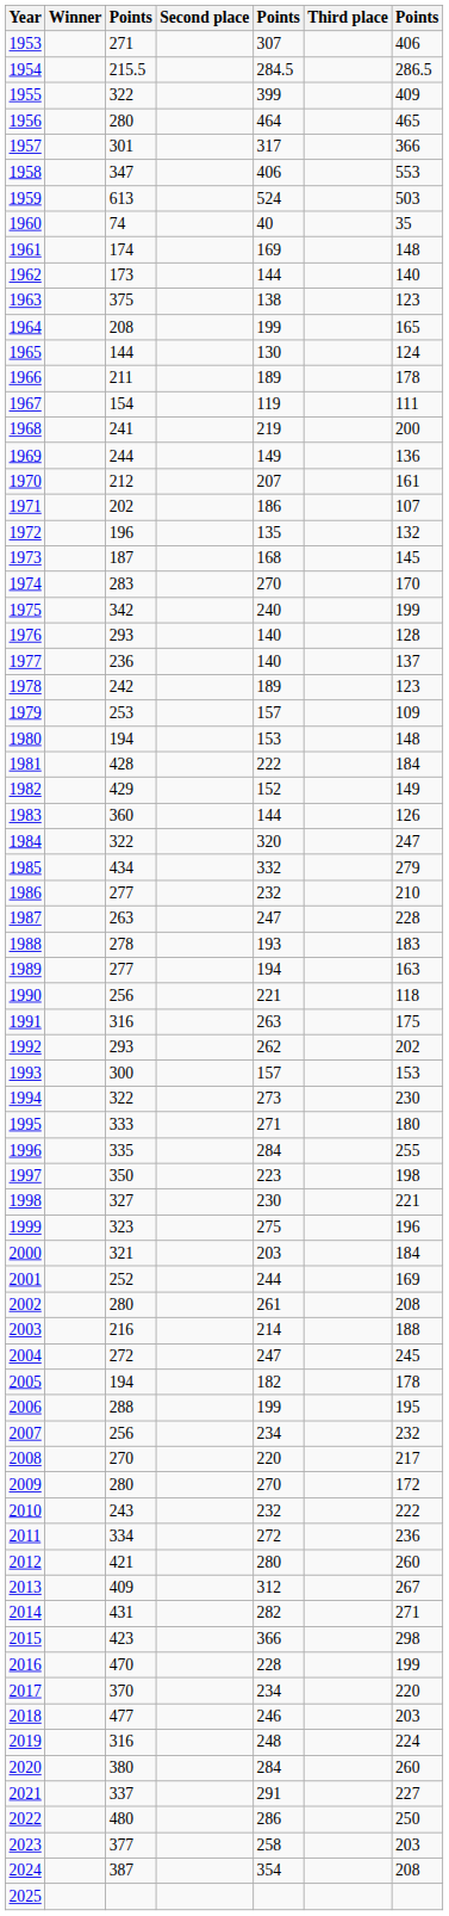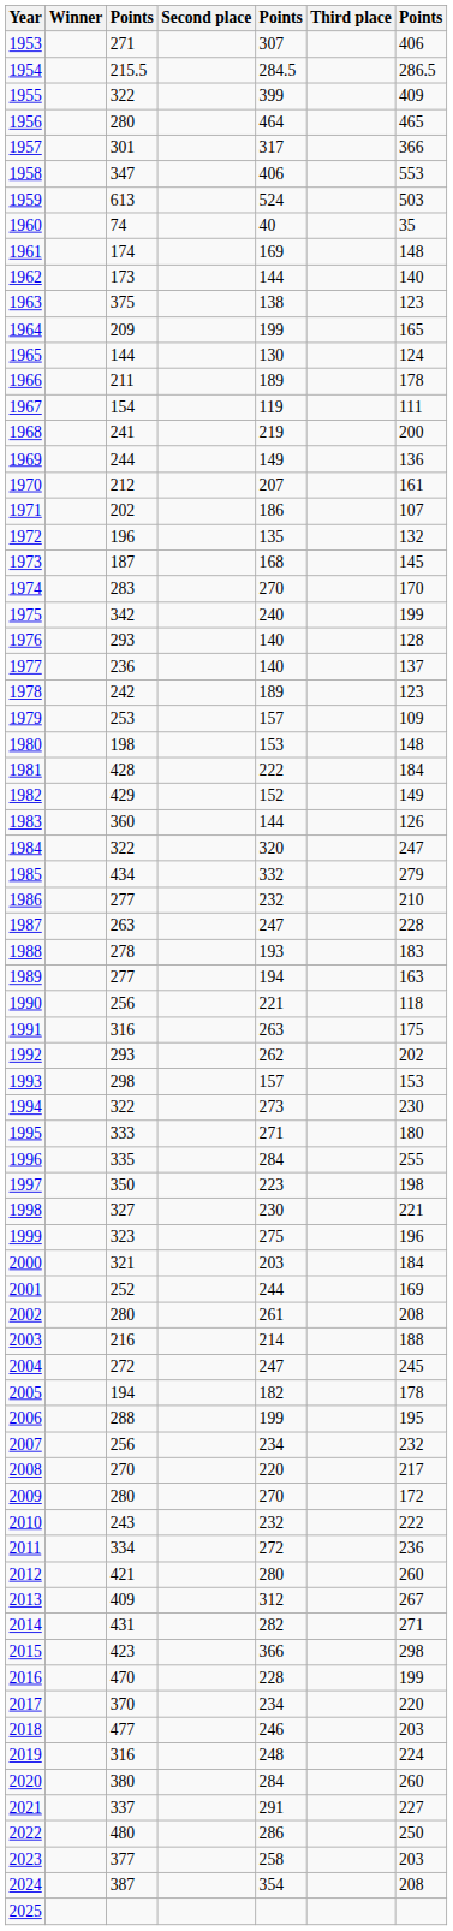 <table class="wikitable">
 <tr>
 <th>Year</th>
 <th>Winner</th>
 <th>Points</th>
 <th>Second place</th>
 <th>Points</th>
 <th>Third place</th>
 <th>Points</th>
 </tr>
 <tr>
 <td><a href='#'>1953</a></td>
 <td></td>
 <td>271</td>
 <td></td>
 <td>307</td>
 <td></td>
 <td>406</td>
 </tr>
 <tr>
 <td><a href='#'>1954</a></td>
 <td></td>
 <td>215.5</td>
 <td></td>
 <td>284.5</td>
 <td></td>
 <td>286.5</td>
 </tr>
 <tr>
 <td><a href='#'>1955</a></td>
 <td></td>
 <td>322</td>
 <td></td>
 <td>399</td>
 <td></td>
 <td>409</td>
 </tr>
 <tr>
 <td><a href='#'>1956</a></td>
 <td></td>
 <td>280</td>
 <td></td>
 <td>464</td>
 <td></td>
 <td>465</td>
 </tr>
 <tr>
 <td><a href='#'>1957</a></td>
 <td></td>
 <td>301</td>
 <td></td>
 <td>317</td>
 <td></td>
 <td>366</td>
 </tr>
 <tr>
 <td><a href='#'>1958</a></td>
 <td></td>
 <td>347</td>
 <td></td>
 <td>406</td>
 <td></td>
 <td>553</td>
 </tr>
 <tr>
 <td><a href='#'>1959</a></td>
 <td></td>
 <td>613</td>
 <td></td>
 <td>524</td>
 <td></td>
 <td>503</td>
 </tr>
 <tr>
 <td><a href='#'>1960</a></td>
 <td></td>
 <td>74</td>
 <td></td>
 <td>40</td>
 <td></td>
 <td>35</td>
 </tr>
 <tr>
 <td><a href='#'>1961</a></td>
 <td></td>
 <td>174</td>
 <td></td>
 <td>169</td>
 <td></td>
 <td>148</td>
 </tr>
 <tr>
 <td><a href='#'>1962</a></td>
 <td></td>
 <td>173</td>
 <td></td>
 <td>144</td>
 <td></td>
 <td>140</td>
 </tr>
 <tr>
 <td><a href='#'>1963</a></td>
 <td></td>
 <td>375</td>
 <td></td>
 <td>138</td>
 <td></td>
 <td>123</td>
 </tr>
 <tr>
 <td><a href='#'>1964</a></td>
 <td></td>
-<td>208</td>
+<td>209</td>
 <td></td>
 <td>199</td>
 <td></td>
 <td>165</td>
 </tr>
 <tr>
 <td><a href='#'>1965</a></td>
 <td></td>
 <td>144</td>
 <td></td>
 <td>130</td>
 <td></td>
 <td>124</td>
 </tr>
 <tr>
 <td><a href='#'>1966</a></td>
 <td></td>
 <td>211</td>
 <td></td>
 <td>189</td>
 <td></td>
 <td>178</td>
 </tr>
 <tr>
 <td><a href='#'>1967</a></td>
 <td></td>
 <td>154</td>
 <td></td>
 <td>119</td>
 <td></td>
 <td>111</td>
 </tr>
 <tr>
 <td><a href='#'>1968</a></td>
 <td></td>
 <td>241</td>
 <td></td>
 <td>219</td>
 <td></td>
 <td>200</td>
 </tr>
 <tr>
 <td><a href='#'>1969</a></td>
 <td></td>
 <td>244</td>
 <td></td>
 <td>149</td>
 <td></td>
 <td>136</td>
 </tr>
 <tr>
 <td><a href='#'>1970</a></td>
 <td></td>
 <td>212</td>
 <td></td>
 <td>207</td>
 <td></td>
 <td>161</td>
 </tr>
 <tr>
 <td><a href='#'>1971</a></td>
 <td></td>
 <td>202</td>
 <td></td>
 <td>186</td>
 <td></td>
 <td>107</td>
 </tr>
 <tr>
 <td><a href='#'>1972</a></td>
 <td></td>
 <td>196</td>
 <td></td>
 <td>135</td>
 <td></td>
 <td>132</td>
 </tr>
 <tr>
 <td><a href='#'>1973</a></td>
 <td></td>
 <td>187</td>
 <td></td>
 <td>168</td>
 <td></td>
 <td>145</td>
 </tr>
 <tr>
 <td><a href='#'>1974</a></td>
 <td></td>
 <td>283</td>
 <td></td>
 <td>270</td>
 <td></td>
 <td>170</td>
 </tr>
 <tr>
 <td><a href='#'>1975</a></td>
 <td></td>
 <td>342</td>
 <td></td>
 <td>240</td>
 <td></td>
 <td>199</td>
 </tr>
 <tr>
 <td><a href='#'>1976</a></td>
 <td></td>
 <td>293</td>
 <td></td>
 <td>140</td>
 <td></td>
 <td>128</td>
 </tr>
 <tr>
 <td><a href='#'>1977</a></td>
 <td></td>
 <td>236</td>
 <td></td>
 <td>140</td>
 <td></td>
 <td>137</td>
 </tr>
 <tr>
 <td><a href='#'>1978</a></td>
 <td></td>
 <td>242</td>
 <td></td>
 <td>189</td>
 <td></td>
 <td>123</td>
 </tr>
 <tr>
 <td><a href='#'>1979</a></td>
 <td></td>
 <td>253</td>
 <td></td>
 <td>157</td>
 <td></td>
 <td>109</td>
 </tr>
 <tr>
 <td><a href='#'>1980</a></td>
 <td></td>
-<td>194</td>
+<td>198</td>
 <td></td>
 <td>153</td>
 <td></td>
 <td>148</td>
 </tr>
 <tr>
 <td><a href='#'>1981</a></td>
 <td></td>
 <td>428</td>
 <td></td>
 <td>222</td>
 <td></td>
 <td>184</td>
 </tr>
 <tr>
 <td><a href='#'>1982</a></td>
 <td></td>
 <td>429</td>
 <td></td>
 <td>152</td>
 <td></td>
 <td>149</td>
 </tr>
 <tr>
 <td><a href='#'>1983</a></td>
 <td></td>
 <td>360</td>
 <td></td>
 <td>144</td>
 <td></td>
 <td>126</td>
 </tr>
 <tr>
 <td><a href='#'>1984</a></td>
 <td></td>
 <td>322</td>
 <td></td>
 <td>320</td>
 <td></td>
 <td>247</td>
 </tr>
 <tr>
 <td><a href='#'>1985</a></td>
 <td></td>
 <td>434</td>
 <td></td>
 <td>332</td>
 <td></td>
 <td>279</td>
 </tr>
 <tr>
 <td><a href='#'>1986</a></td>
 <td></td>
 <td>277</td>
 <td></td>
 <td>232</td>
 <td></td>
 <td>210</td>
 </tr>
 <tr>
 <td><a href='#'>1987</a></td>
 <td></td>
 <td>263</td>
 <td></td>
 <td>247</td>
 <td></td>
 <td>228</td>
 </tr>
 <tr>
 <td><a href='#'>1988</a></td>
 <td></td>
 <td>278</td>
 <td></td>
 <td>193</td>
 <td></td>
 <td>183</td>
 </tr>
 <tr>
 <td><a href='#'>1989</a></td>
 <td></td>
 <td>277</td>
 <td></td>
 <td>194</td>
 <td></td>
 <td>163</td>
 </tr>
 <tr>
 <td><a href='#'>1990</a></td>
 <td></td>
 <td>256</td>
 <td></td>
 <td>221</td>
 <td></td>
 <td>118</td>
 </tr>
 <tr>
 <td><a href='#'>1991</a></td>
 <td></td>
 <td>316</td>
 <td></td>
 <td>263</td>
 <td></td>
 <td>175</td>
 </tr>
 <tr>
 <td><a href='#'>1992</a></td>
 <td></td>
 <td>293</td>
 <td></td>
 <td>262</td>
 <td></td>
 <td>202</td>
 </tr>
 <tr>
 <td><a href='#'>1993</a></td>
 <td></td>
-<td>300</td>
+<td>298</td>
 <td></td>
 <td>157</td>
 <td></td>
 <td>153</td>
 </tr>
 <tr>
 <td><a href='#'>1994</a></td>
 <td></td>
 <td>322</td>
 <td></td>
 <td>273</td>
 <td></td>
 <td>230</td>
 </tr>
 <tr>
 <td><a href='#'>1995</a></td>
 <td></td>
 <td>333</td>
 <td></td>
 <td>271</td>
 <td></td>
 <td>180</td>
 </tr>
 <tr>
 <td><a href='#'>1996</a></td>
 <td></td>
 <td>335</td>
 <td></td>
 <td>284</td>
 <td></td>
 <td>255</td>
 </tr>
 <tr>
 <td><a href='#'>1997</a></td>
 <td></td>
 <td>350</td>
 <td></td>
 <td>223</td>
 <td></td>
 <td>198</td>
 </tr>
 <tr>
 <td><a href='#'>1998</a></td>
 <td></td>
 <td>327</td>
 <td></td>
 <td>230</td>
 <td></td>
 <td>221</td>
 </tr>
 <tr>
 <td><a href='#'>1999</a></td>
 <td></td>
 <td>323</td>
 <td></td>
 <td>275</td>
 <td></td>
 <td>196</td>
 </tr>
 <tr>
 <td><a href='#'>2000</a></td>
 <td></td>
 <td>321</td>
 <td></td>
 <td>203</td>
 <td></td>
 <td>184</td>
 </tr>
 <tr>
 <td><a href='#'>2001</a></td>
 <td></td>
 <td>252</td>
 <td></td>
 <td>244</td>
 <td></td>
 <td>169</td>
 </tr>
 <tr>
 <td><a href='#'>2002</a></td>
 <td></td>
 <td>280</td>
 <td></td>
 <td>261</td>
 <td></td>
 <td>208</td>
 </tr>
 <tr>
 <td><a href='#'>2003</a></td>
 <td></td>
 <td>216</td>
 <td></td>
 <td>214</td>
 <td></td>
 <td>188</td>
 </tr>
 <tr>
 <td><a href='#'>2004</a></td>
 <td></td>
 <td>272</td>
 <td></td>
 <td>247</td>
 <td></td>
 <td>245</td>
 </tr>
 <tr>
 <td><a href='#'>2005</a></td>
 <td></td>
 <td>194</td>
 <td></td>
 <td>182</td>
 <td></td>
 <td>178</td>
 </tr>
 <tr>
 <td><a href='#'>2006</a></td>
 <td></td>
 <td>288</td>
 <td></td>
 <td>199</td>
 <td></td>
 <td>195</td>
 </tr>
 <tr>
 <td><a href='#'>2007</a></td>
 <td></td>
 <td>256</td>
 <td></td>
 <td>234</td>
 <td></td>
 <td>232</td>
 </tr>
 <tr>
 <td><a href='#'>2008</a></td>
 <td></td>
 <td>270</td>
 <td></td>
 <td>220</td>
 <td></td>
 <td>217</td>
 </tr>
 <tr>
 <td><a href='#'>2009</a></td>
 <td></td>
 <td>280</td>
 <td></td>
 <td>270</td>
 <td></td>
 <td>172</td>
 </tr>
 <tr>
 <td><a href='#'>2010</a></td>
 <td></td>
 <td>243</td>
 <td></td>
 <td>232</td>
 <td></td>
 <td>222</td>
 </tr>
 <tr>
 <td><a href='#'>2011</a></td>
 <td></td>
 <td>334</td>
 <td></td>
 <td>272</td>
 <td></td>
 <td>236</td>
 </tr>
 <tr>
 <td><a href='#'>2012</a></td>
 <td></td>
 <td>421</td>
 <td></td>
 <td>280</td>
 <td></td>
 <td>260</td>
 </tr>
 <tr>
 <td><a href='#'>2013</a></td>
 <td></td>
 <td>409</td>
 <td></td>
 <td>312</td>
 <td></td>
 <td>267</td>
 </tr>
 <tr>
 <td><a href='#'>2014</a></td>
 <td></td>
 <td>431</td>
 <td></td>
 <td>282</td>
 <td></td>
 <td>271</td>
 </tr>
 <tr>
 <td><a href='#'>2015</a></td>
 <td></td>
 <td>423</td>
 <td></td>
 <td>366</td>
 <td></td>
 <td>298</td>
 </tr>
 <tr>
 <td><a href='#'>2016</a></td>
 <td></td>
 <td>470</td>
 <td></td>
 <td>228</td>
 <td></td>
 <td>199</td>
 </tr>
 <tr>
 <td><a href='#'>2017</a></td>
 <td></td>
 <td>370</td>
 <td></td>
 <td>234</td>
 <td></td>
 <td>220</td>
 </tr>
 <tr>
 <td><a href='#'>2018</a></td>
 <td></td>
 <td>477</td>
 <td></td>
 <td>246</td>
 <td></td>
 <td>203</td>
 </tr>
 <tr>
 <td><a href='#'>2019</a></td>
 <td></td>
 <td>316</td>
 <td></td>
 <td>248</td>
 <td></td>
 <td>224</td>
 </tr>
 <tr>
 <td><a href='#'>2020</a></td>
 <td></td>
 <td>380</td>
 <td></td>
 <td>284</td>
 <td></td>
 <td>260</td>
 </tr>
 <tr>
 <td><a href='#'>2021</a></td>
 <td></td>
 <td>337</td>
 <td></td>
 <td>291</td>
 <td></td>
 <td>227</td>
 </tr>
 <tr>
 <td><a href='#'>2022</a></td>
 <td></td>
 <td>480</td>
 <td></td>
 <td>286</td>
 <td></td>
 <td>250</td>
 </tr>
 <tr>
 <td><a href='#'>2023</a></td>
 <td></td>
 <td>377</td>
 <td></td>
 <td>258</td>
 <td></td>
 <td>203</td>
 </tr>
 <tr>
 <td><a href='#'>2024</a></td>
 <td></td>
 <td>387</td>
 <td></td>
 <td>354</td>
 <td></td>
 <td>208</td>
 </tr>
 <tr>
 <td><a href='#'>2025</a></td>
 <td></td>
 <td></td>
 <td></td>
 <td></td>
 <td></td>
 <td></td>
 </tr>
 </table>
